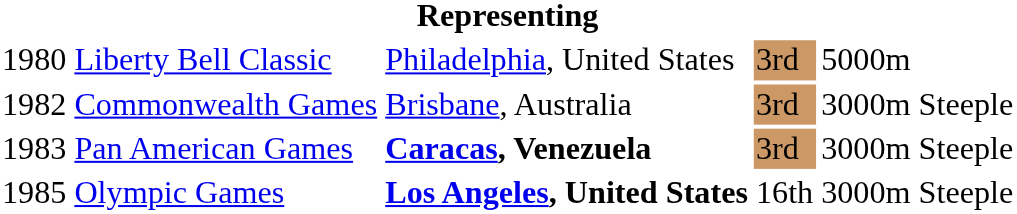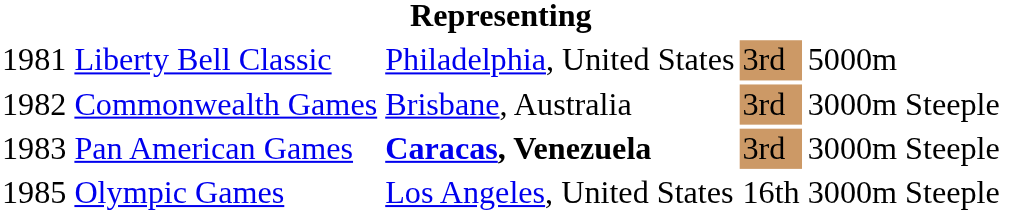 <table>
 <tr>
 <th colspan="5">Representing </th>
 </tr>
 <tr>
-<td>1980</td>
+<td>1981</td>
 <td><a href='#'>Liberty Bell Classic</a></td>
 <td><a href='#'>Philadelphia</a>, United States</td>
 <td bgcolor="cc9966">3rd</td>
 <td>5000m</td>
 </tr>
 <tr>
 <td>1982</td>
 <td><a href='#'>Commonwealth Games</a></td>
 <td><a href='#'>Brisbane</a>, Australia</td>
 <td bgcolor="cc9966">3rd</td>
 <td>3000m Steeple</td>
 </tr>
 <tr>
 <td>1983</td>
 <td><a href='#'>Pan American Games</a></td>
 <td><strong><a href='#'>Caracas</a>, Venezuela</strong></td>
 <td bgcolor="cc9966">3rd</td>
 <td>3000m Steeple</td>
 </tr>
 <tr>
 <td>1985</td>
 <td><a href='#'>Olympic Games</a></td>
-<td><strong><a href='#'>Los Angeles</a>, United States</strong></td>
+<td><a href='#'>Los Angeles</a>, United States</td>
 <td>16th</td>
 <td>3000m Steeple</td>
 </tr>
 </table>
